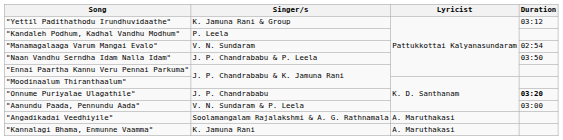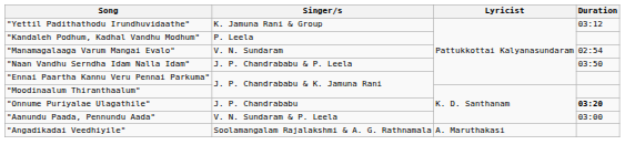 <table class="wikitable" style="font-size:95%;">
 <tr>
 <th>Song</th>
 <th>Singer/s</th>
 <th>Lyricist</th>
 <th>Duration</th>
 </tr>
 <tr>
 <td>"Yettil Padithathodu Irundhuvidaathe"</td>
 <td>K. Jamuna Rani & Group</td>
 <td rowspan=5>Pattukkottai Kalyanasundaram</td>
 <td>03:12</td>
 </tr>
 <tr>
 <td>"Kandaleh Podhum, Kadhal Vandhu Modhum"</td>
 <td>P. Leela</td>
 <td></td>
 </tr>
 <tr>
 <td>"Manamagalaaga Varum Mangai Evalo"</td>
 <td>V. N. Sundaram</td>
 <td>02:54</td>
 </tr>
 <tr>
 <td>"Naan Vandhu Serndha Idam Nalla Idam"</td>
 <td>J. P. Chandrababu & P. Leela</td>
 <td>03:50</td>
 </tr>
 <tr>
 <td>"Ennai Paartha Kannu Veru Pennai Parkuma"</td>
 <td rowspan=2>J. P. Chandrababu & K. Jamuna Rani</td>
 <td></td>
 </tr>
 <tr>
 <td>"Moodinaalum Thiranthaalum"</td>
 <td rowspan=3>K. D. Santhanam</td>
 <td></td>
 </tr>
 <tr>
 <td>"Onnume Puriyalae Ulagathile"</td>
 <td>J. P. Chandrababu</td>
 <td><strong>03:20</strong></td>
 </tr>
 <tr>
 <td>"Aanundu Paada, Pennundu Aada"</td>
 <td>V. N. Sundaram & P. Leela</td>
 <td>03:00</td>
 </tr>
 <tr>
 <td>"Angadikadai Veedhiyile"</td>
 <td>Soolamangalam Rajalakshmi & A. G. Rathnamala</td>
 <td>A. Maruthakasi</td>
 <td></td>
 </tr>
-<tr>
-<td>"Kannalagi Bhama, Enmunne Vaamma"</td>
-<td>K. Jamuna Rani</td>
-<td>A. Maruthakasi</td>
-<td></td>
-</tr>
 </table>
